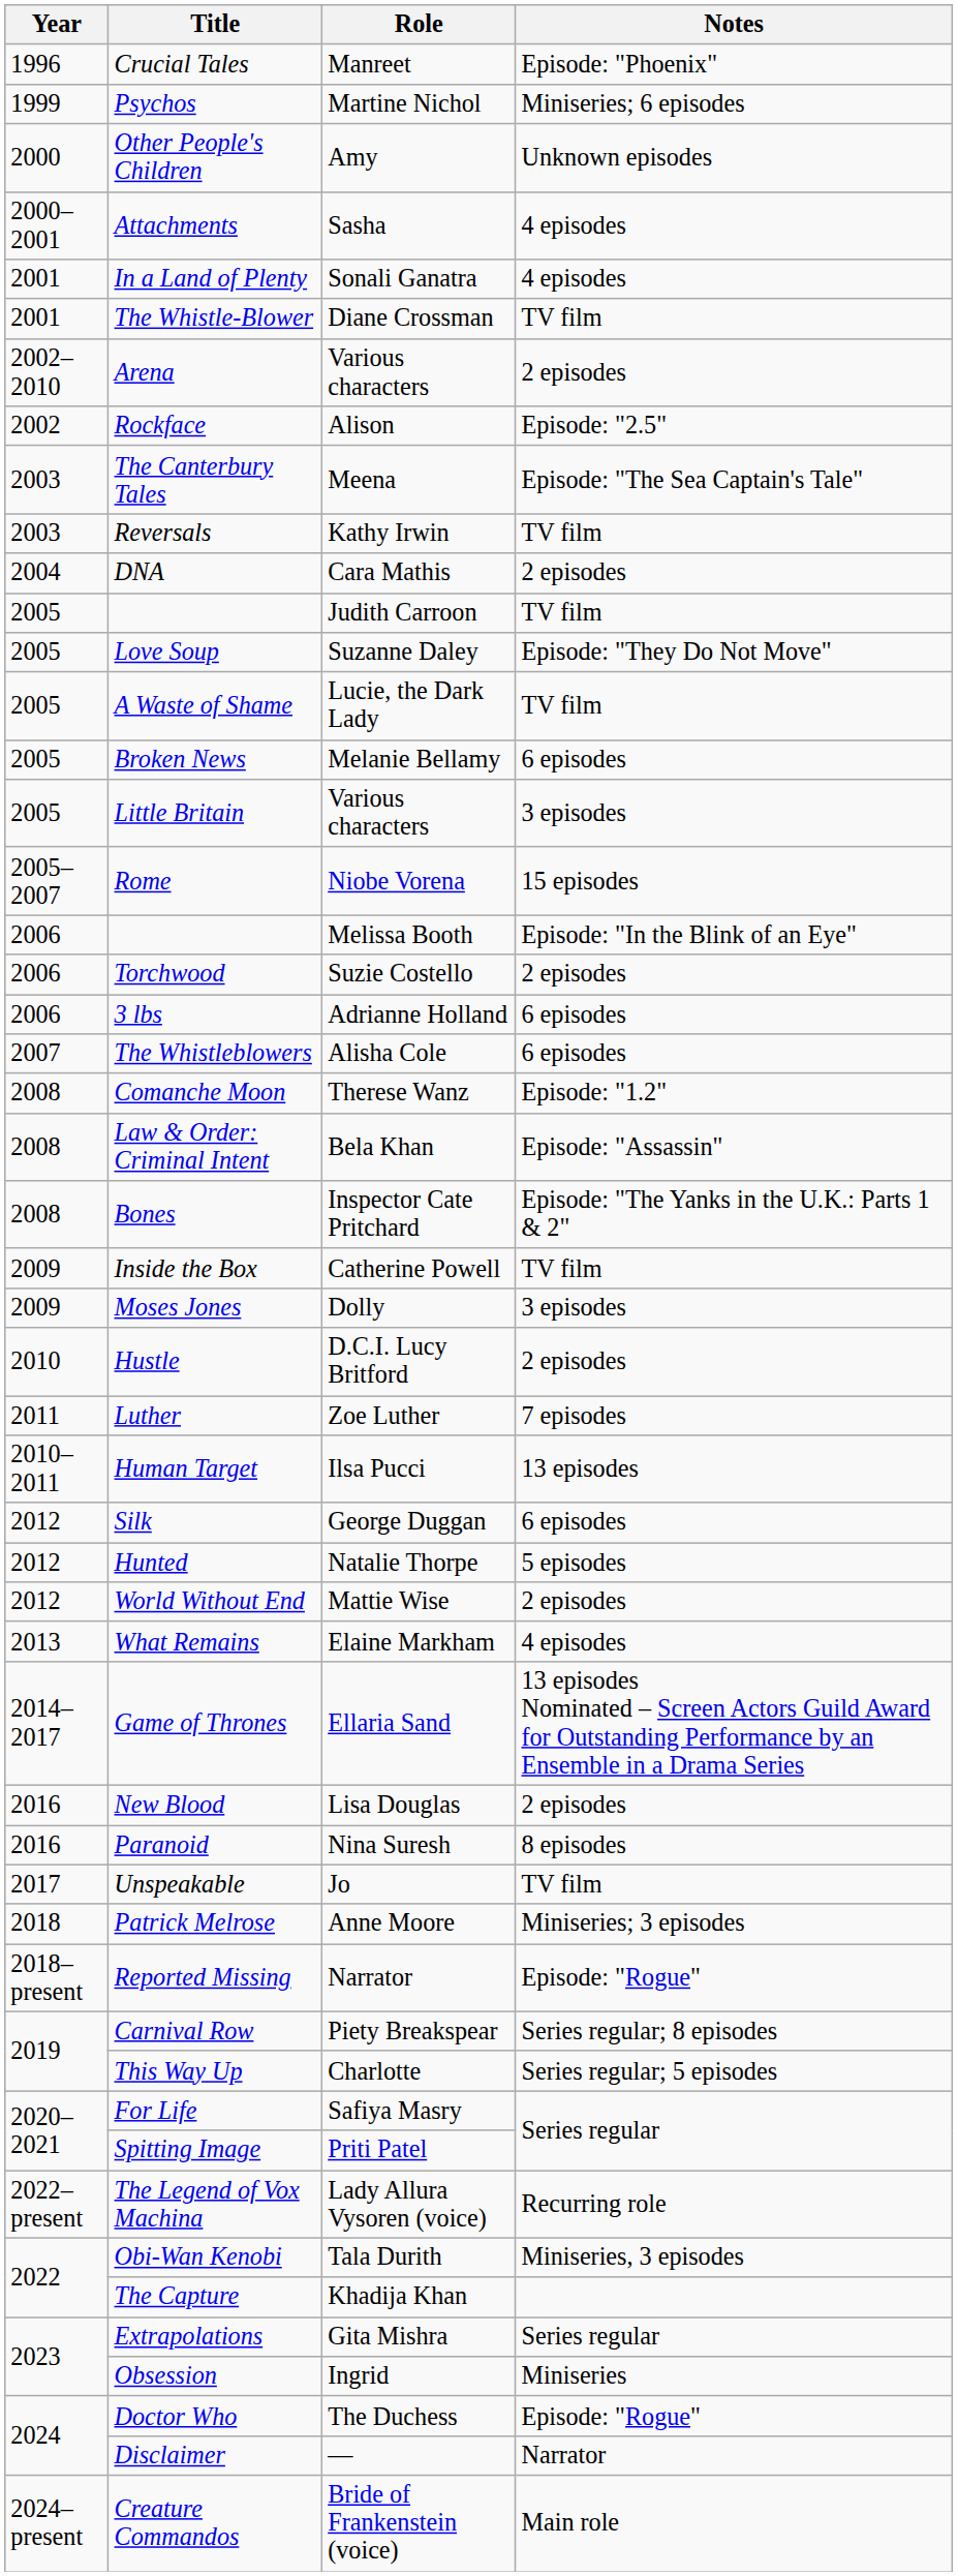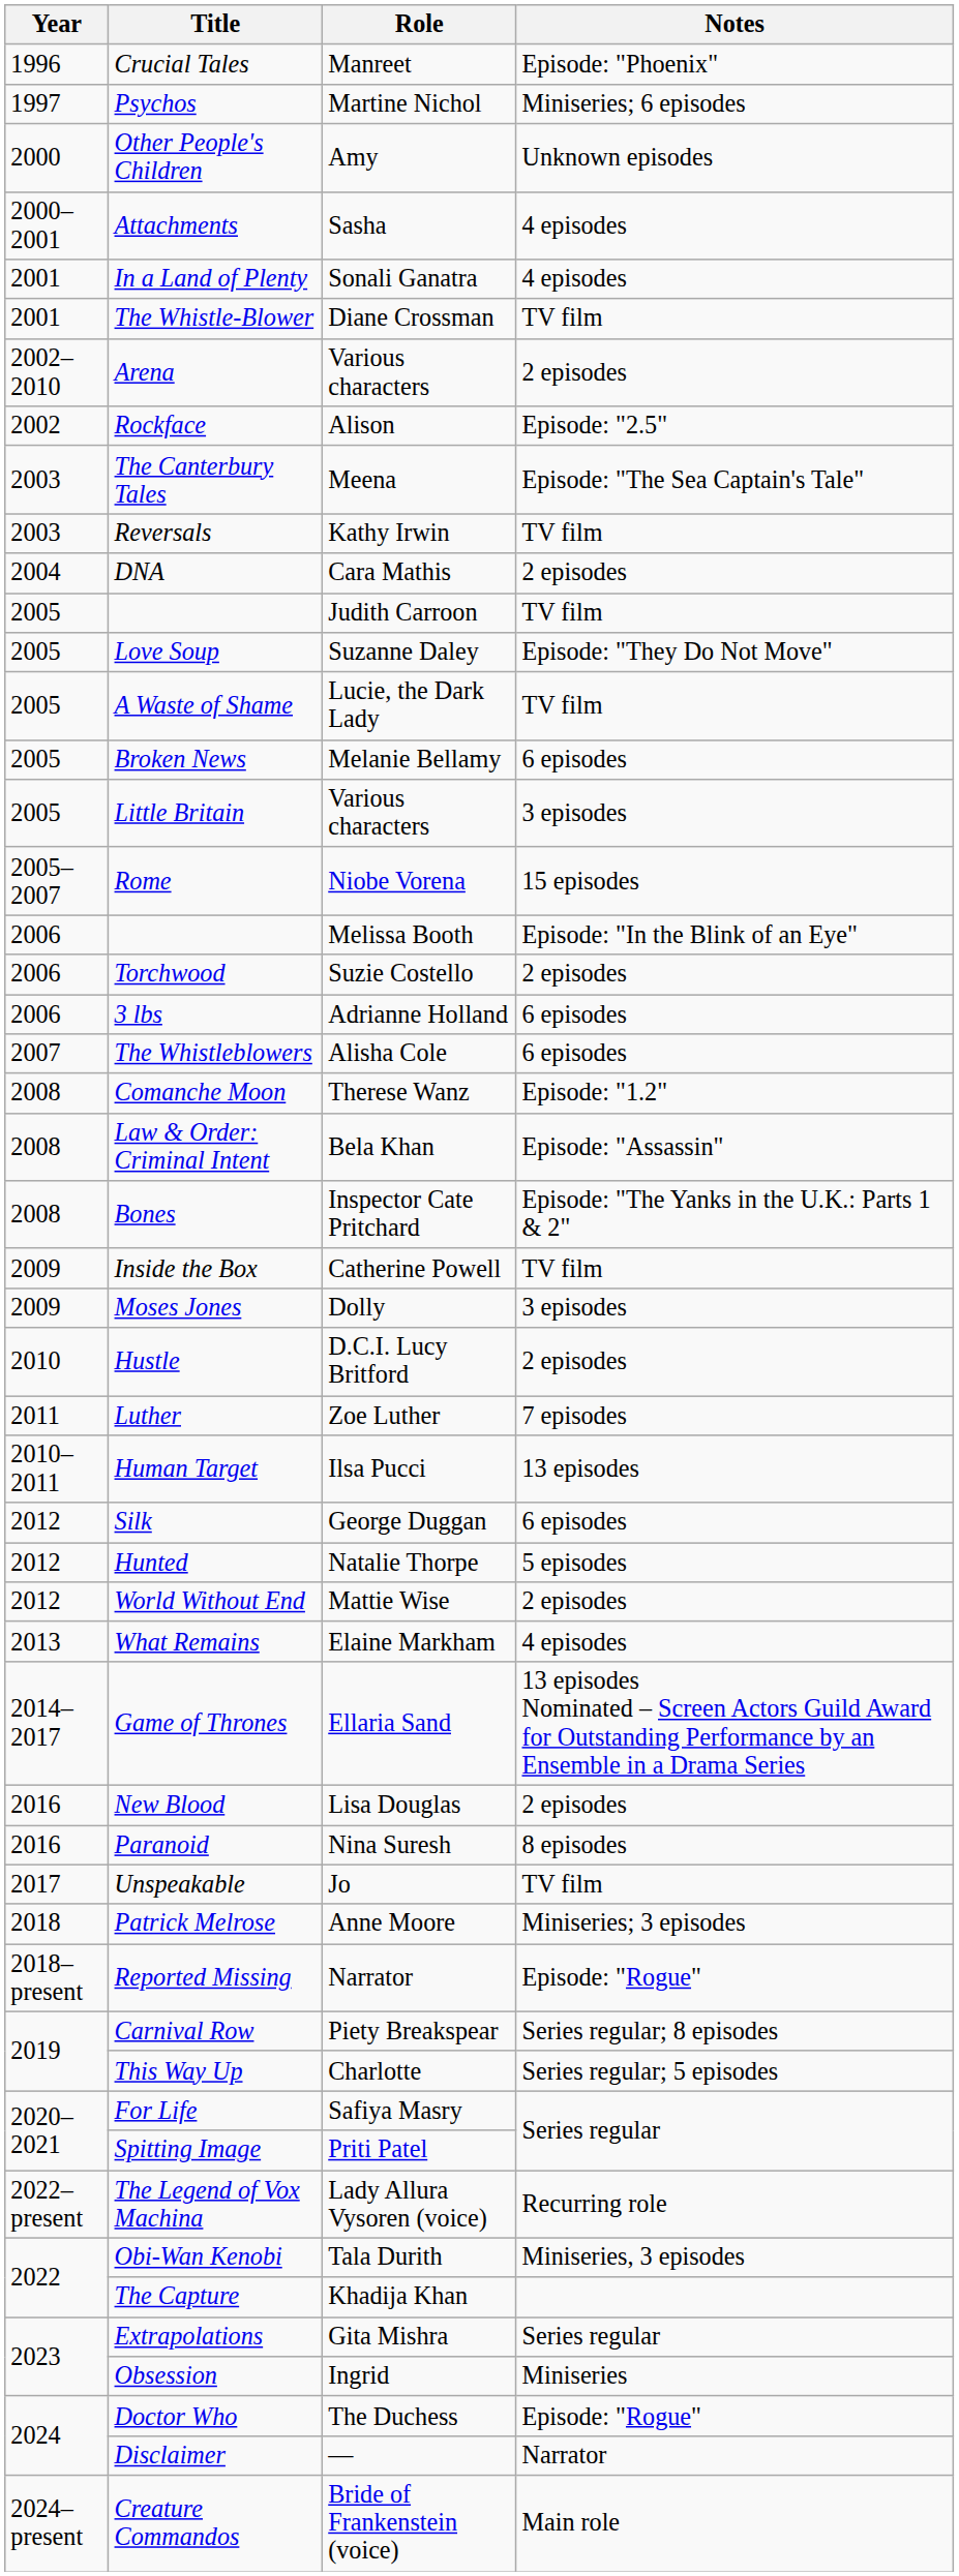 <table class="wikitable sortable">
 <tr>
 <th>Year</th>
 <th>Title</th>
 <th>Role</th>
 <th class="unsortable">Notes</th>
 </tr>
 <tr>
 <td>1996</td>
 <td><em>Crucial Tales</em></td>
 <td>Manreet</td>
 <td>Episode: "Phoenix"</td>
 </tr>
 <tr>
-<td>1999</td>
+<td>1997</td>
 <td><em><a href='#'>Psychos</a></em></td>
 <td>Martine Nichol</td>
 <td>Miniseries; 6 episodes</td>
 </tr>
 <tr>
 <td>2000</td>
 <td><em><a href='#'>Other People's Children</a></em></td>
 <td>Amy</td>
 <td>Unknown episodes</td>
 </tr>
 <tr>
 <td>2000–2001</td>
 <td><em><a href='#'>Attachments</a></em></td>
 <td>Sasha</td>
 <td>4 episodes</td>
 </tr>
 <tr>
 <td>2001</td>
 <td><em><a href='#'>In a Land of Plenty</a></em></td>
 <td>Sonali Ganatra</td>
 <td>4 episodes</td>
 </tr>
 <tr>
 <td>2001</td>
 <td data-sort-value="Whistle-Blower, The"><em><a href='#'>The Whistle-Blower</a></em></td>
 <td>Diane Crossman</td>
 <td>TV film</td>
 </tr>
 <tr>
 <td>2002–2010</td>
 <td><em><a href='#'>Arena</a></em></td>
 <td>Various characters</td>
 <td>2 episodes</td>
 </tr>
 <tr>
 <td>2002</td>
 <td><em><a href='#'>Rockface</a></em></td>
 <td>Alison</td>
 <td>Episode: "2.5"</td>
 </tr>
 <tr>
 <td>2003</td>
 <td data-sort-value="Canterbury Tales, The"><em><a href='#'>The Canterbury Tales</a></em></td>
 <td>Meena</td>
 <td>Episode: "The Sea Captain's Tale"</td>
 </tr>
 <tr>
 <td>2003</td>
 <td><em>Reversals</em></td>
 <td>Kathy Irwin</td>
 <td>TV film</td>
 </tr>
 <tr>
 <td>2004</td>
 <td><em>DNA</em></td>
 <td>Cara Mathis</td>
 <td>2 episodes</td>
 </tr>
 <tr>
 <td>2005</td>
 <td><em></em></td>
 <td>Judith Carroon</td>
 <td>TV film</td>
 </tr>
 <tr>
 <td>2005</td>
 <td><em><a href='#'>Love Soup</a></em></td>
 <td>Suzanne Daley</td>
 <td>Episode: "They Do Not Move"</td>
 </tr>
 <tr>
 <td>2005</td>
 <td data-sort-value="Waste of Shame, A"><em><a href='#'>A Waste of Shame</a></em></td>
 <td>Lucie, the Dark Lady</td>
 <td>TV film</td>
 </tr>
 <tr>
 <td>2005</td>
 <td><em><a href='#'>Broken News</a></em></td>
 <td>Melanie Bellamy</td>
 <td>6 episodes</td>
 </tr>
 <tr>
 <td>2005</td>
 <td><em><a href='#'>Little Britain</a></em></td>
 <td>Various characters</td>
 <td>3 episodes</td>
 </tr>
 <tr>
 <td>2005–2007</td>
 <td><em><a href='#'>Rome</a></em></td>
 <td><a href='#'>Niobe Vorena</a></td>
 <td>15 episodes</td>
 </tr>
 <tr>
 <td>2006</td>
 <td><em></em></td>
 <td>Melissa Booth</td>
 <td>Episode: "In the Blink of an Eye"</td>
 </tr>
 <tr>
 <td>2006</td>
 <td><em><a href='#'>Torchwood</a></em></td>
 <td>Suzie Costello</td>
 <td>2 episodes</td>
 </tr>
 <tr>
 <td>2006</td>
 <td><em><a href='#'>3 lbs</a></em></td>
 <td>Adrianne Holland</td>
 <td>6 episodes</td>
 </tr>
 <tr>
 <td>2007</td>
 <td data-sort-value="Whistleblowers, The"><em><a href='#'>The Whistleblowers</a></em></td>
 <td>Alisha Cole</td>
 <td>6 episodes</td>
 </tr>
 <tr>
 <td>2008</td>
 <td><em><a href='#'>Comanche Moon</a></em></td>
 <td>Therese Wanz</td>
 <td>Episode: "1.2"</td>
 </tr>
 <tr>
 <td>2008</td>
 <td><em><a href='#'>Law & Order: Criminal Intent</a></em></td>
 <td>Bela Khan</td>
 <td>Episode: "Assassin"</td>
 </tr>
 <tr>
 <td>2008</td>
 <td><em><a href='#'>Bones</a></em></td>
 <td>Inspector Cate Pritchard</td>
 <td>Episode: "The Yanks in the U.K.: Parts 1 & 2"</td>
 </tr>
 <tr>
 <td>2009</td>
 <td><em>Inside the Box</em></td>
 <td>Catherine Powell</td>
 <td>TV film</td>
 </tr>
 <tr>
 <td>2009</td>
 <td><em><a href='#'>Moses Jones</a></em></td>
 <td>Dolly</td>
 <td>3 episodes</td>
 </tr>
 <tr>
 <td>2010</td>
 <td><em><a href='#'>Hustle</a></em></td>
 <td>D.C.I. Lucy Britford</td>
 <td>2 episodes</td>
 </tr>
 <tr>
 <td>2011</td>
 <td><em><a href='#'>Luther</a></em></td>
 <td>Zoe Luther</td>
 <td>7 episodes</td>
 </tr>
 <tr>
 <td>2010–2011</td>
 <td><em><a href='#'>Human Target</a></em></td>
 <td>Ilsa Pucci</td>
 <td>13 episodes</td>
 </tr>
 <tr>
 <td>2012</td>
 <td><em><a href='#'>Silk</a></em></td>
 <td>George Duggan</td>
 <td>6 episodes</td>
 </tr>
 <tr>
 <td>2012</td>
 <td><em><a href='#'>Hunted</a></em></td>
 <td>Natalie Thorpe</td>
 <td>5 episodes</td>
 </tr>
 <tr>
 <td>2012</td>
 <td><em><a href='#'>World Without End</a></em></td>
 <td>Mattie Wise</td>
 <td>2 episodes</td>
 </tr>
 <tr>
 <td>2013</td>
 <td><em><a href='#'>What Remains</a></em></td>
 <td>Elaine Markham</td>
 <td>4 episodes</td>
 </tr>
 <tr>
 <td>2014–2017</td>
 <td><em><a href='#'>Game of Thrones</a></em></td>
 <td><a href='#'>Ellaria Sand</a></td>
 <td>13 episodes<br>Nominated – <a href='#'>Screen Actors Guild Award for Outstanding Performance by an Ensemble in a Drama Series</a> </td>
 </tr>
 <tr>
 <td>2016</td>
 <td><em><a href='#'>New Blood</a></em></td>
 <td>Lisa Douglas</td>
 <td>2 episodes</td>
 </tr>
 <tr>
 <td>2016</td>
 <td><em><a href='#'>Paranoid</a></em></td>
 <td>Nina Suresh</td>
 <td>8 episodes</td>
 </tr>
 <tr>
 <td>2017</td>
 <td><em>Unspeakable</em></td>
 <td>Jo</td>
 <td>TV film</td>
 </tr>
 <tr>
 <td>2018</td>
 <td><em><a href='#'>Patrick Melrose</a></em></td>
 <td>Anne Moore</td>
 <td>Miniseries; 3 episodes</td>
 </tr>
 <tr>
 <td>2018–present</td>
 <td><em><a href='#'>Reported Missing</a></em></td>
 <td>Narrator</td>
 <td>Episode: "<a href='#'>Rogue</a>"</td>
 </tr>
 <tr>
 <td rowspan="2">2019</td>
 <td><em><a href='#'>Carnival Row</a></em></td>
 <td>Piety Breakspear</td>
 <td>Series regular; 8 episodes</td>
 </tr>
 <tr>
 <td><em><a href='#'>This Way Up</a></em></td>
 <td>Charlotte</td>
 <td>Series regular; 5 episodes</td>
 </tr>
 <tr>
 <td rowspan="2">2020–2021</td>
 <td><em><a href='#'>For Life</a></em></td>
 <td>Safiya Masry</td>
 <td rowspan="2">Series regular</td>
 </tr>
 <tr>
 <td><em><a href='#'>Spitting Image</a></em></td>
 <td><a href='#'>Priti Patel</a></td>
 </tr>
 <tr>
 <td>2022–present</td>
 <td data-sort-value="Legend of Vox Machina, The"><em><a href='#'>The Legend of Vox Machina</a></em></td>
 <td>Lady Allura Vysoren (voice)</td>
 <td>Recurring role</td>
 </tr>
 <tr>
 <td rowspan="2">2022</td>
 <td><em><a href='#'>Obi-Wan Kenobi</a></em></td>
 <td>Tala Durith</td>
 <td>Miniseries, 3 episodes</td>
 </tr>
 <tr>
 <td data-sort-value="Capture, The"><em><a href='#'>The Capture</a></em></td>
 <td>Khadija Khan</td>
 <td></td>
 </tr>
 <tr>
 <td rowspan="2">2023</td>
 <td><em><a href='#'>Extrapolations</a></em></td>
 <td>Gita Mishra</td>
 <td>Series regular</td>
 </tr>
 <tr>
 <td><em><a href='#'>Obsession</a></em></td>
 <td>Ingrid</td>
 <td>Miniseries</td>
 </tr>
 <tr>
 <td rowspan="2">2024</td>
 <td><em><a href='#'>Doctor Who</a></em></td>
 <td>The Duchess</td>
 <td>Episode: "<a href='#'>Rogue</a>"</td>
 </tr>
 <tr>
 <td><em><a href='#'>Disclaimer</a></em></td>
 <td>—</td>
 <td>Narrator</td>
 </tr>
 <tr>
 <td>2024–present</td>
 <td><em><a href='#'>Creature Commandos</a></em></td>
 <td><a href='#'>Bride of Frankenstein</a> (voice)</td>
 <td>Main role</td>
 </tr>
 </table>
